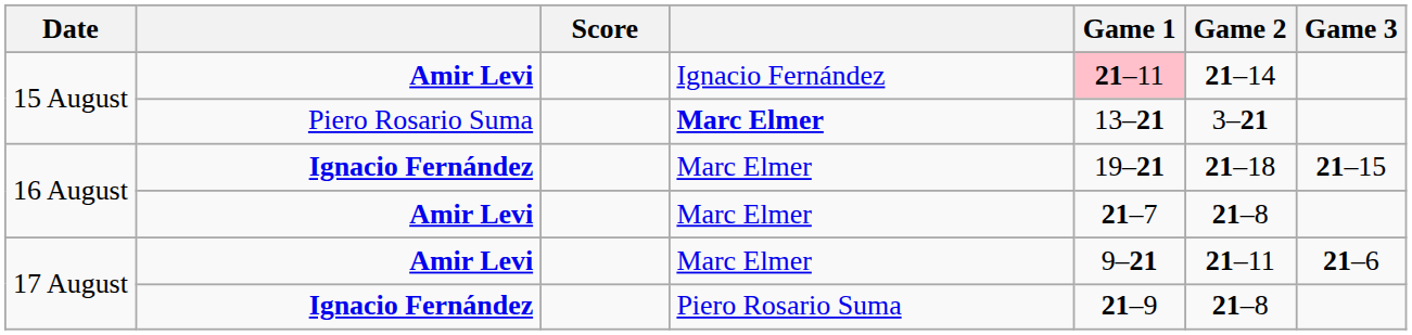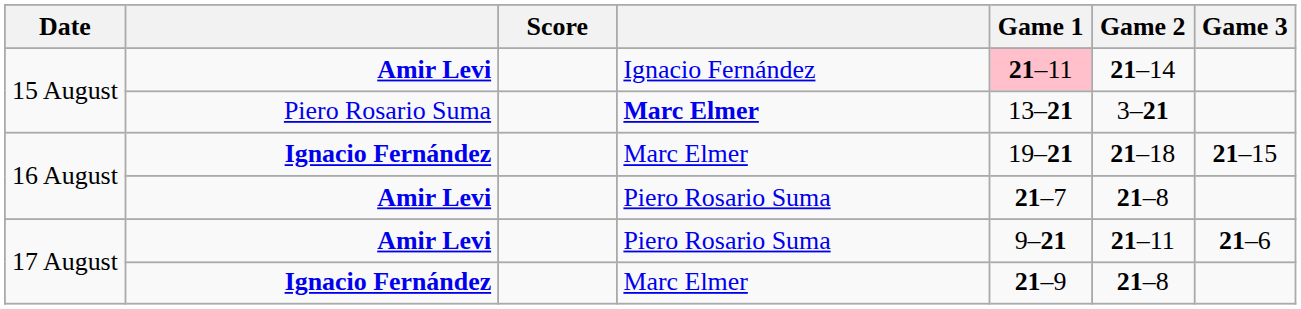 <table class="wikitable" style="text-align: center; font-size:90% ">
 <tr>
 <th width="60">Date</th>
 <th align="right" width="200"></th>
 <th width="60">Score</th>
 <th align="left" width="200"></th>
 <th width="50">Game 1</th>
 <th width="50">Game 2</th>
 <th width="50">Game 3</th>
 </tr>
 <tr>
 <td rowspan="2">15 August</td>
 <td align="right"><strong><a href='#'>Amir Levi</a> </strong></td>
 <td align="center"></td>
 <td align="left"> <a href='#'>Ignacio Fernández</a></td>
 <td style="background: pink;"><strong>21</strong>–11</td>
 <td><strong>21</strong>–14</td>
 <td></td>
 </tr>
 <tr>
 <td align="right"><a href='#'>Piero Rosario Suma</a> </td>
 <td align="center"></td>
 <td align="left"><strong> <a href='#'>Marc Elmer</a></strong></td>
 <td>13–<strong>21</strong></td>
 <td>3–<strong>21</strong></td>
 <td></td>
 </tr>
 <tr>
 <td rowspan="2">16 August</td>
 <td align="right"><strong><a href='#'>Ignacio Fernández</a> </strong></td>
 <td align="center"></td>
 <td align="left"> <a href='#'>Marc Elmer</a></td>
 <td>19–<strong>21</strong></td>
 <td><strong>21</strong>–18</td>
 <td><strong>21</strong>–15</td>
 </tr>
 <tr>
 <td align="right"><strong><a href='#'>Amir Levi</a> </strong></td>
 <td align="center"></td>
-<td align="left"> <a href='#'>Marc Elmer</a></td>
+<td align="left"> <a href='#'>Piero Rosario Suma</a></td>
 <td><strong>21</strong>–7</td>
 <td><strong>21</strong>–8</td>
 <td></td>
 </tr>
 <tr>
 <td rowspan="2">17 August</td>
 <td align="right"><strong><a href='#'>Amir Levi</a> </strong></td>
 <td align="center"></td>
-<td align="left"> <a href='#'>Marc Elmer</a></td>
+<td align="left"> <a href='#'>Piero Rosario Suma</a></td>
 <td>9–<strong>21</strong></td>
 <td><strong>21</strong>–11</td>
 <td><strong>21</strong>–6</td>
 </tr>
 <tr>
 <td align="right"><strong><a href='#'>Ignacio Fernández</a> </strong></td>
 <td align="center"></td>
-<td align="left"> <a href='#'>Piero Rosario Suma</a></td>
+<td align="left"> <a href='#'>Marc Elmer</a></td>
 <td><strong>21</strong>–9</td>
 <td><strong>21</strong>–8</td>
 <td></td>
 </tr>
 </table>
